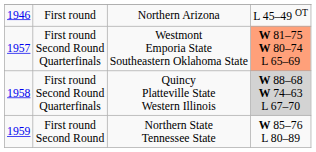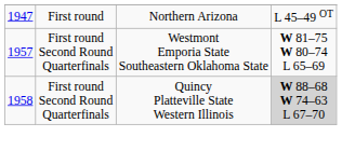 <table class="wikitable" style="text-align:center">
 <tr>
 </tr>
 <tr align="center">
-<td><a href='#'>1946</a></td>
+<td><a href='#'>1947</a></td>
 <td>First round</td>
 <td>Northern Arizona</td>
 <td>L 45–49 <sup>OT</sup></td>
 </tr>
 <tr align="center">
 <td><a href='#'>1957</a></td>
 <td>First round<br>Second Round<br>Quarterfinals</td>
 <td>Westmont<br>Emporia State<br>Southeastern Oklahoma State</td>
-<td style="background: lightsalmon;"><strong>W</strong> 81–75<br><strong>W</strong> 80–74<br>L 65–69</td>
+<td><strong>W</strong> 81–75<br><strong>W</strong> 80–74<br>L 65–69</td>
 </tr>
 <tr align="center">
 <td><a href='#'>1958</a></td>
 <td>First round<br>Second Round<br>Quarterfinals</td>
 <td>Quincy<br>Platteville State<br>Western Illinois</td>
 <td style="background: lightgrey;"><strong>W</strong> 88–68<br><strong>W</strong> 74–63<br>L 67–70</td>
 </tr>
-<tr align="center">
-<td><a href='#'>1959</a></td>
-<td>First round<br>Second Round</td>
-<td>Northern State<br>Tennessee State</td>
-<td><strong>W</strong> 85–76<br>L 80–89</td>
-</tr>
 </table>
